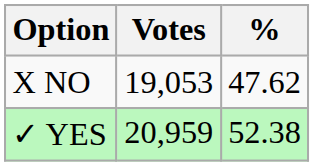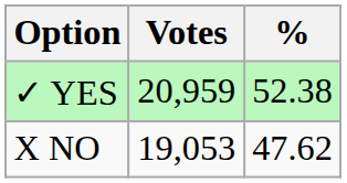 <table class="wikitable">
 <tr>
 <th>Option</th>
 <th>Votes</th>
 <th>%</th>
 </tr>
 <tr>
+<td style=background:#bbf8be>✓ YES</td>
+<td style=background:#bbf8be>20,959</td>
+<td style=background:#bbf8be>52.38</td>
+</tr>
+<tr>
 <td>X NO</td>
 <td>19,053</td>
 <td>47.62</td>
 </tr>
-<tr>
-<td style=background:#bbf8be>✓ YES</td>
-<td style=background:#bbf8be>20,959</td>
-<td style=background:#bbf8be>52.38</td>
-</tr>
 </table>
